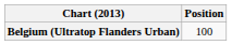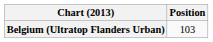 <table class="wikitable plainrowheaders" style="text-align:center;">
 <tr>
 <th>Chart (2013)</th>
 <th>Position</th>
 </tr>
 <tr>
 <th scope=row>Belgium (Ultratop Flanders Urban)</th>
-<td align=center>100</td>
+<td align=center>103</td>
 </tr>
 </table>
